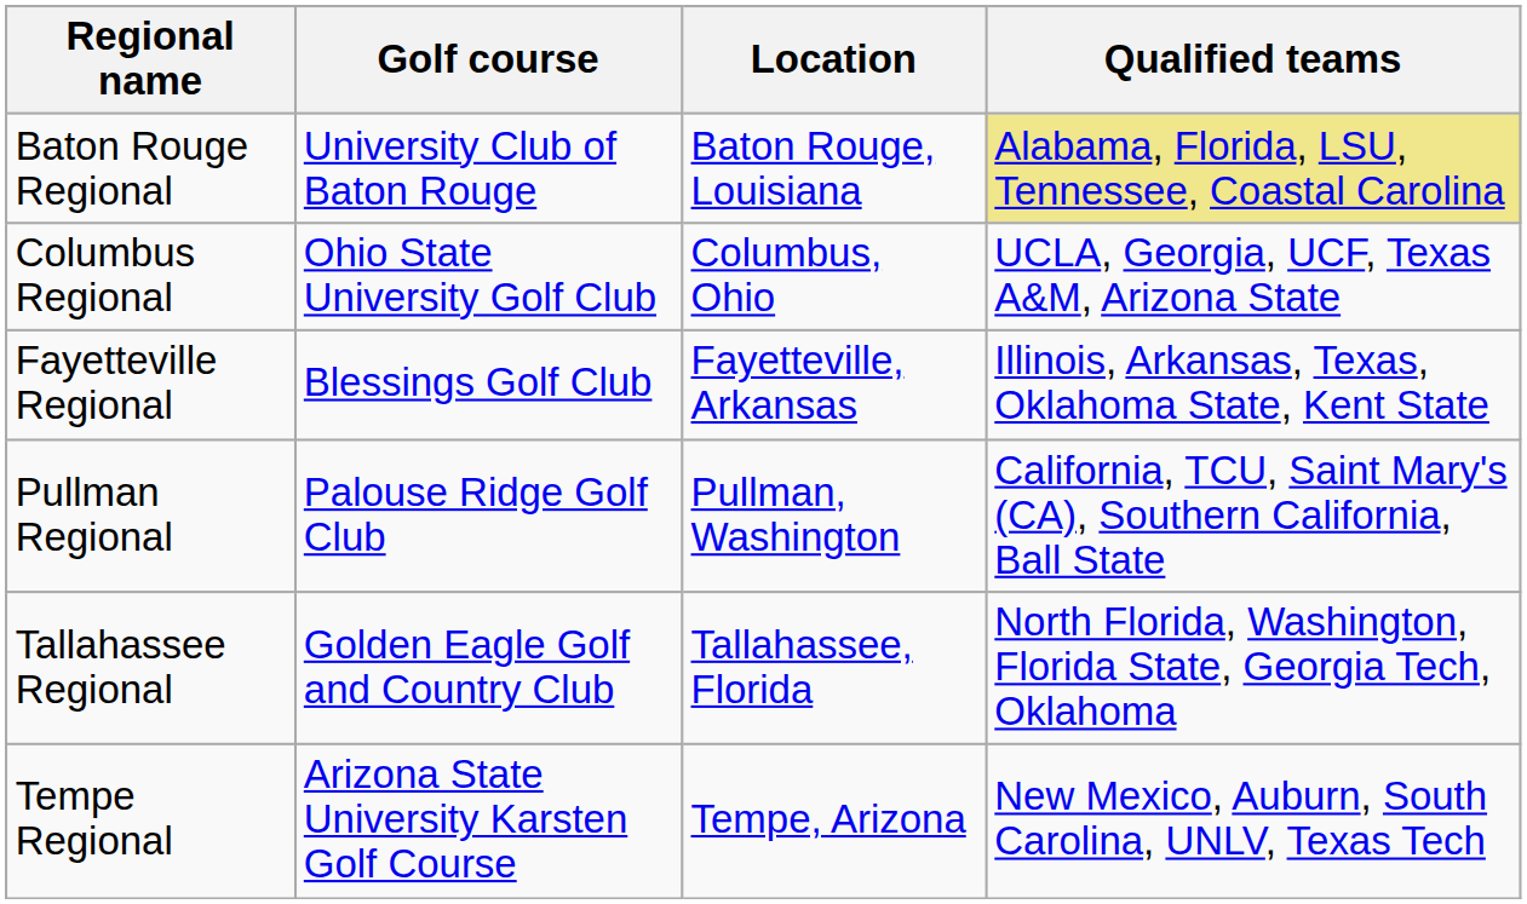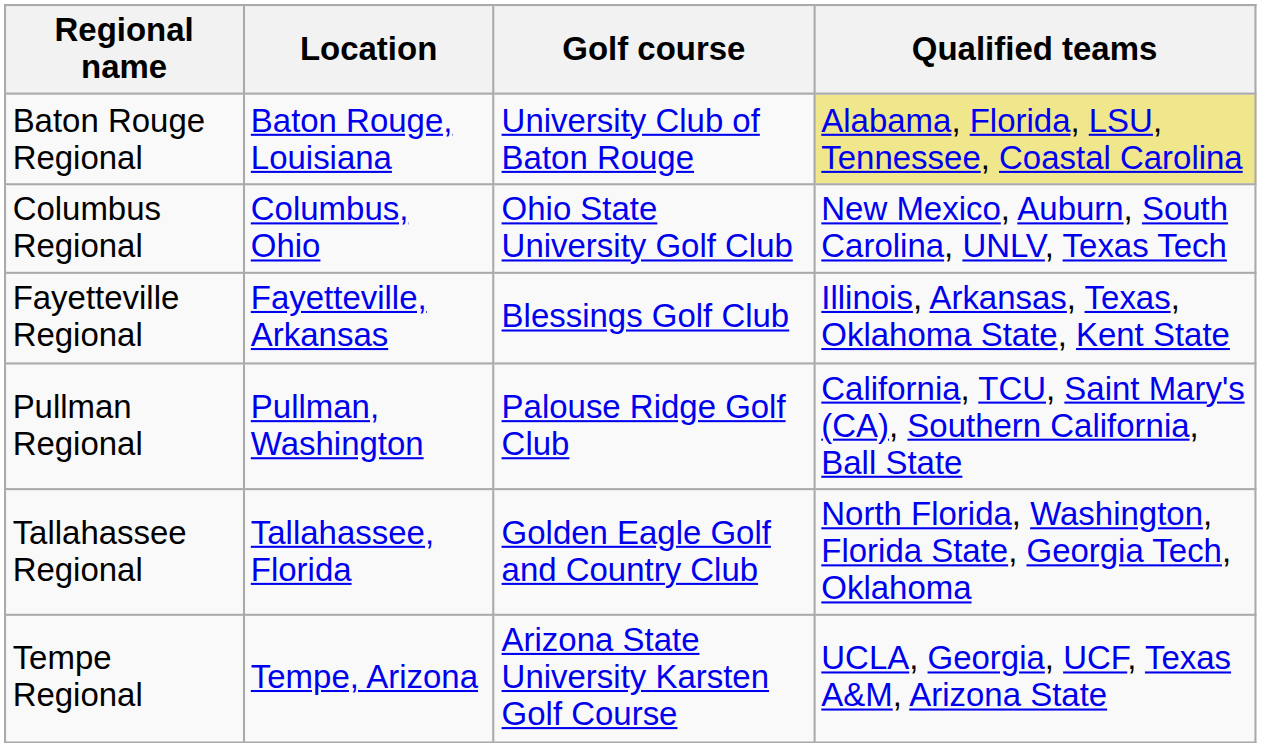 <table class="wikitable">
 <tr>
 <th>Regional name</th>
+<th>Location</th>
 <th>Golf course</th>
-<th>Location</th>
 <th>Qualified teams</th>
 </tr>
 <tr>
 <td>Baton Rouge Regional</td>
+<td><a href='#'>Baton Rouge, Louisiana</a></td>
 <td><a href='#'>University Club of Baton Rouge</a></td>
-<td><a href='#'>Baton Rouge, Louisiana</a></td>
 <td style="background: khaki;"><a href='#'>Alabama</a>, <a href='#'>Florida</a>, <a href='#'>LSU</a>, <a href='#'>Tennessee</a>, <a href='#'>Coastal Carolina</a></td>
 </tr>
 <tr>
 <td>Columbus Regional</td>
+<td><a href='#'>Columbus, Ohio</a></td>
 <td><a href='#'>Ohio State University Golf Club</a></td>
-<td><a href='#'>Columbus, Ohio</a></td>
-<td><a href='#'>UCLA</a>, <a href='#'>Georgia</a>, <a href='#'>UCF</a>, <a href='#'>Texas A&M</a>, <a href='#'>Arizona State</a></td>
+<td><a href='#'>New Mexico</a>, <a href='#'>Auburn</a>, <a href='#'>South Carolina</a>, <a href='#'>UNLV</a>, <a href='#'>Texas Tech</a></td>
 </tr>
 <tr>
 <td>Fayetteville Regional</td>
+<td><a href='#'>Fayetteville, Arkansas</a></td>
 <td><a href='#'>Blessings Golf Club</a></td>
-<td><a href='#'>Fayetteville, Arkansas</a></td>
 <td><a href='#'>Illinois</a>, <a href='#'>Arkansas</a>, <a href='#'>Texas</a>, <a href='#'>Oklahoma State</a>, <a href='#'>Kent State</a></td>
 </tr>
 <tr>
 <td>Pullman Regional</td>
+<td><a href='#'>Pullman, Washington</a></td>
 <td><a href='#'>Palouse Ridge Golf Club</a></td>
-<td><a href='#'>Pullman, Washington</a></td>
 <td><a href='#'>California</a>, <a href='#'>TCU</a>, <a href='#'>Saint Mary's (CA)</a>, <a href='#'>Southern California</a>, <a href='#'>Ball State</a></td>
 </tr>
 <tr>
 <td>Tallahassee Regional</td>
+<td><a href='#'>Tallahassee, Florida</a></td>
 <td><a href='#'>Golden Eagle Golf and Country Club</a></td>
-<td><a href='#'>Tallahassee, Florida</a></td>
 <td><a href='#'>North Florida</a>, <a href='#'>Washington</a>, <a href='#'>Florida State</a>, <a href='#'>Georgia Tech</a>, <a href='#'>Oklahoma</a></td>
 </tr>
 <tr>
 <td>Tempe Regional</td>
+<td><a href='#'>Tempe, Arizona</a></td>
 <td><a href='#'>Arizona State University Karsten Golf Course</a></td>
-<td><a href='#'>Tempe, Arizona</a></td>
-<td><a href='#'>New Mexico</a>, <a href='#'>Auburn</a>, <a href='#'>South Carolina</a>, <a href='#'>UNLV</a>, <a href='#'>Texas Tech</a></td>
+<td><a href='#'>UCLA</a>, <a href='#'>Georgia</a>, <a href='#'>UCF</a>, <a href='#'>Texas A&M</a>, <a href='#'>Arizona State</a></td>
 </tr>
 </table>
